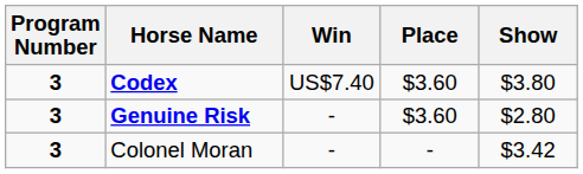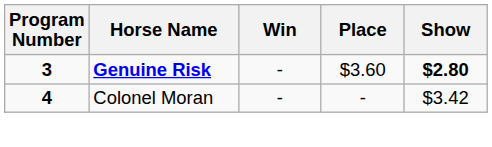 <table class="wikitable sortable" style="font-size:90%">
 <tr>
 <th width="58px">Program <br> Number</th>
 <th width="110px">Horse Name <br></th>
 <th width="58px">Win <br></th>
 <th width="58px">Place <br></th>
 <th width="58px">Show <br></th>
 </tr>
 <tr>
 <td align=center><strong>3</strong></td>
-<td><strong><a href='#'>Codex</a></strong></td>
-<td align=center>US$7.40</td>
-<td align=center>$3.60</td>
-<td align=center>$3.80</td>
-</tr>
-<tr>
-<td align=center><strong>3</strong></td>
 <td><strong><a href='#'>Genuine Risk</a></strong></td>
 <td align=center>-</td>
 <td align=center>$3.60</td>
-<td align=center>$2.80</td>
+<td align=center><strong>$2.80</strong></td>
 </tr>
 <tr>
-<td align=center><strong>3</strong></td>
+<td align=center><strong>4</strong></td>
 <td>Colonel Moran</td>
 <td align=center>-</td>
 <td align=center>-</td>
 <td align=center>$3.42</td>
 </tr>
 </table>
